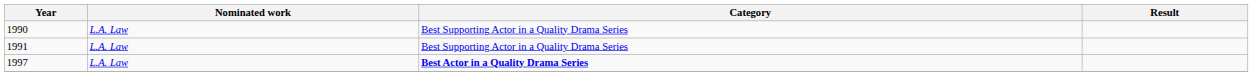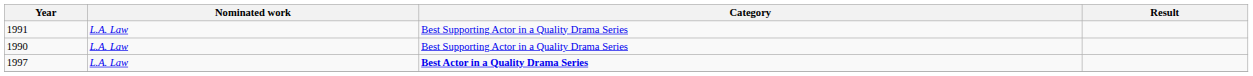 <table width="95%" class="wikitable sortable">
 <tr>
 <th width="5%">Year</th>
 <th width="20%">Nominated work</th>
 <th width="40%">Category</th>
 <th width="10%">Result</th>
 </tr>
 <tr>
-<td>1990</td>
+<td>1991</td>
 <td><em><a href='#'>L.A. Law</a></em></td>
 <td><a href='#'>Best Supporting Actor in a Quality Drama Series</a></td>
 <td></td>
 </tr>
 <tr>
-<td>1991</td>
+<td>1990</td>
 <td><em><a href='#'>L.A. Law</a></em></td>
 <td><a href='#'>Best Supporting Actor in a Quality Drama Series</a></td>
 <td></td>
 </tr>
 <tr>
 <td>1997</td>
 <td><em><a href='#'>L.A. Law</a></em></td>
 <td><strong><a href='#'>Best Actor in a Quality Drama Series</a></strong></td>
 <td></td>
 </tr>
 <tr>
 </tr>
 </table>
